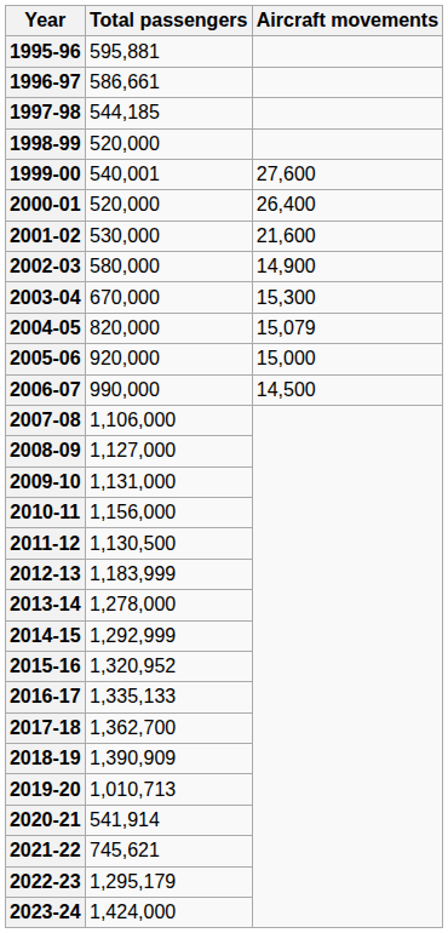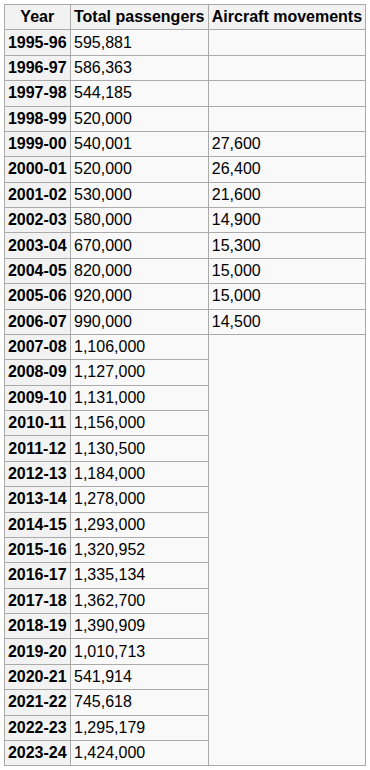 <table class="wikitable sortable" border="1" width=; style="font-size: 100%; margin:auto;">
 <tr>
 <th>Year</th>
 <th>Total passengers</th>
 <th>Aircraft movements</th>
 </tr>
 <tr>
 <th>1995-96</th>
 <td>595,881</td>
 <td></td>
 </tr>
 <tr>
 <th>1996-97</th>
-<td>586,661</td>
+<td>586,363</td>
 <td></td>
 </tr>
 <tr>
 <th>1997-98</th>
 <td>544,185</td>
 <td></td>
 </tr>
 <tr>
 <th>1998-99</th>
 <td>520,000</td>
 <td></td>
 </tr>
 <tr>
 <th>1999-00</th>
 <td>540,001</td>
 <td>27,600</td>
 </tr>
 <tr>
 <th>2000-01</th>
 <td>520,000</td>
 <td>26,400</td>
 </tr>
 <tr>
 <th>2001-02</th>
 <td>530,000</td>
 <td>21,600</td>
 </tr>
 <tr>
 <th>2002-03</th>
 <td>580,000</td>
 <td>14,900</td>
 </tr>
 <tr>
 <th>2003-04</th>
 <td>670,000</td>
 <td>15,300</td>
 </tr>
 <tr>
 <th>2004-05</th>
 <td>820,000</td>
-<td>15,079</td>
+<td>15,000</td>
 </tr>
 <tr>
 <th>2005-06</th>
 <td>920,000</td>
 <td>15,000</td>
 </tr>
 <tr>
 <th>2006-07</th>
 <td>990,000</td>
 <td>14,500</td>
 </tr>
 <tr>
 <th>2007-08</th>
 <td>1,106,000</td>
 </tr>
 <tr>
 <th>2008-09</th>
 <td>1,127,000</td>
 </tr>
 <tr>
 <th>2009-10</th>
 <td>1,131,000</td>
 </tr>
 <tr>
 <th>2010-11</th>
 <td>1,156,000</td>
 </tr>
 <tr>
 <th>2011-12</th>
 <td>1,130,500</td>
 </tr>
 <tr>
 <th>2012-13</th>
-<td>1,183,999</td>
+<td>1,184,000</td>
 </tr>
 <tr>
 <th>2013-14</th>
 <td>1,278,000</td>
 </tr>
 <tr>
 <th>2014-15</th>
-<td>1,292,999</td>
+<td>1,293,000</td>
 </tr>
 <tr>
 <th>2015-16</th>
 <td>1,320,952</td>
 </tr>
 <tr>
 <th>2016-17</th>
-<td>1,335,133</td>
+<td>1,335,134</td>
 </tr>
 <tr>
 <th>2017-18</th>
 <td>1,362,700</td>
 </tr>
 <tr>
 <th>2018-19</th>
 <td>1,390,909</td>
 </tr>
 <tr>
 <th>2019-20</th>
 <td>1,010,713</td>
 </tr>
 <tr>
 <th>2020-21</th>
 <td>541,914</td>
 </tr>
 <tr>
 <th>2021-22</th>
-<td>745,621</td>
+<td>745,618</td>
 </tr>
 <tr>
 <th>2022-23</th>
 <td>1,295,179</td>
 </tr>
 <tr>
 <th>2023-24</th>
 <td>1,424,000</td>
 </tr>
 </table>
